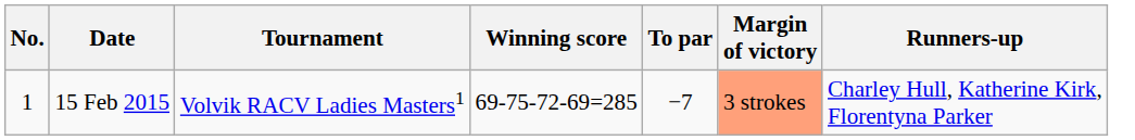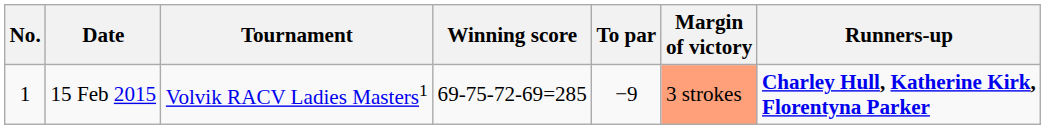 <table class="wikitable" style="font-size:95%;">
 <tr>
 <th>No.</th>
 <th>Date</th>
 <th>Tournament</th>
 <th>Winning score</th>
 <th>To par</th>
 <th>Margin<br>of victory</th>
 <th>Runners-up</th>
 </tr>
 <tr>
 <td align=center>1</td>
 <td align=right>15 Feb <a href='#'>2015</a></td>
 <td><a href='#'>Volvik RACV Ladies Masters</a><sup>1</sup></td>
 <td align=right>69-75-72-69=285</td>
-<td align=center>−7</td>
+<td align=center>−9</td>
 <td style="background: lightsalmon;">3 strokes</td>
-<td> <a href='#'>Charley Hull</a>,  <a href='#'>Katherine Kirk</a>,<br> <a href='#'>Florentyna Parker</a></td>
+<td><strong> <a href='#'>Charley Hull</a>,  <a href='#'>Katherine Kirk</a>,<br> <a href='#'>Florentyna Parker</a></strong></td>
 </tr>
 </table>
